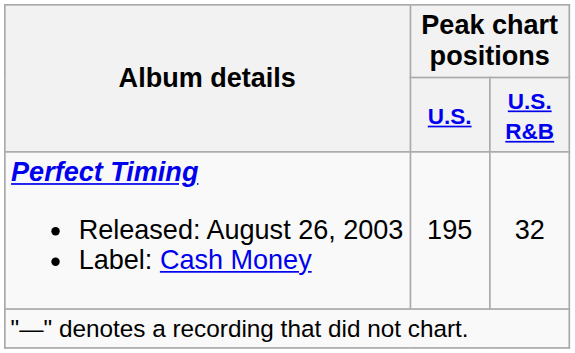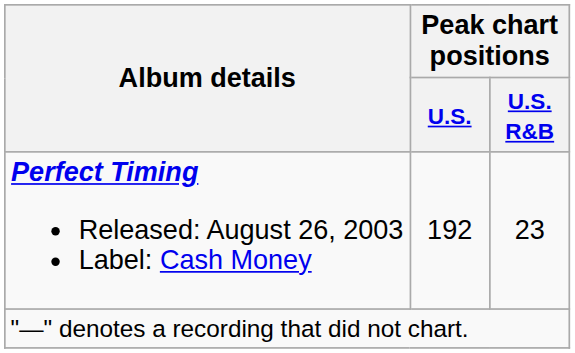 <table class="wikitable">
 <tr>
 <th rowspan="2">Album details</th>
 <th colspan="2">Peak chart positions</th>
 </tr>
 <tr>
 <th width=40><small><a href='#'>U.S.</a></small></th>
 <th width=40><small><a href='#'>U.S. R&B</a></small></th>
 </tr>
 <tr>
 <td><strong><em><a href='#'>Perfect Timing</a></em></strong><br><ul><li>Released: August 26, 2003</li><li>Label: <a href='#'>Cash Money</a></li></ul></td>
-<td align="center">195</td>
-<td align="center">32</td>
+<td align="center">192</td>
+<td align="center">23</td>
 </tr>
 <tr>
 <td colspan="7" style="font-size:90%">"—" denotes a recording that did not chart.</td>
 </tr>
 </table>
